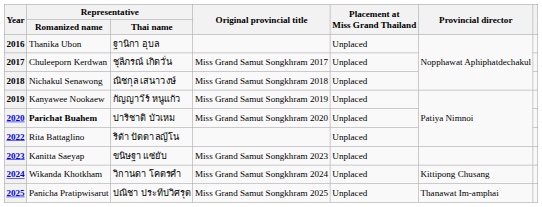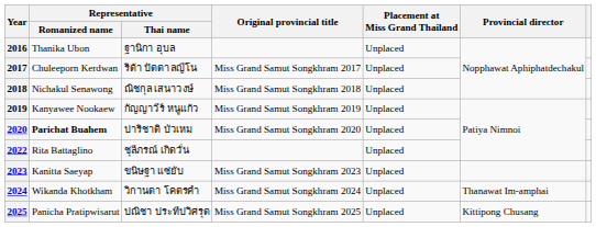 <table class="wikitable defaultcenter col2left col3left col6left" style="font-size:95%;">
 <tr>
 <th rowspan=2>Year</th>
 <th colspan=2>Representative</th>
 <th rowspan=2>Original provincial title</th>
 <th rowspan=2>Placement at<br>Miss Grand Thailand</th>
 <th rowspan=2>Provincial director</th>
 <th rowspan=2></th>
 </tr>
 <tr>
 <th>Romanized name</th>
 <th>Thai name</th>
 </tr>
 <tr>
 <th>2016</th>
 <td>Thanika Ubon</td>
 <td>ฐานิกา อุบล</td>
 <td></td>
 <td>Unplaced</td>
 <td rowspan=3>Nopphawat Aphiphatdechakul</td>
 <td></td>
 </tr>
 <tr>
 <th>2017</th>
 <td>Chuleeporn Kerdwan</td>
-<td>ชุลีภรณ์ เกิดวั่น</td>
+<td>ริต้า ปัตตาลญีโน</td>
 <td>Miss Grand Samut Songkhram 2017</td>
 <td>Unplaced</td>
 <td></td>
 </tr>
 <tr>
 <th>2018</th>
 <td>Nichakul Senawong</td>
 <td>ณิชกุล เสนาวงษ์</td>
 <td>Miss Grand Samut Songkhram 2018</td>
 <td>Unplaced</td>
 <td></td>
 </tr>
 <tr>
 <th>2019</th>
 <td>Kanyawee Nookaew</td>
 <td>กัญญาวีร์ หนูแก้ว</td>
 <td>Miss Grand Samut Songkhram 2019</td>
 <td>Unplaced</td>
 <td rowspan=3>Patiya Nimnoi</td>
 <td></td>
 </tr>
 <tr>
 <th><a href='#'>2020</a></th>
 <td><strong>Parichat Buahem</strong></td>
 <td>ปาริชาติ บัวเหม</td>
 <td>Miss Grand Samut Songkhram 2020</td>
 <td>Unplaced</td>
 <td></td>
 </tr>
 <tr>
 <th><a href='#'>2022</a></th>
 <td>Rita Battaglino</td>
-<td>ริต้า ปัตตาลญีโน</td>
+<td>ชุลีภรณ์ เกิดวั่น</td>
 <td></td>
 <td>Unplaced</td>
 <td></td>
 </tr>
 <tr>
 <th><a href='#'>2023</a></th>
 <td>Kanitta Saeyap</td>
 <td>ขนิษฐา แซ่ยับ</td>
 <td>Miss Grand Samut Songkhram 2023</td>
 <td>Unplaced</td>
 <td></td>
 <td></td>
 </tr>
 <tr>
 <th><a href='#'>2024</a></th>
 <td>Wikanda Khotkham</td>
 <td>วิกานดา โคตรคำ</td>
 <td>Miss Grand Samut Songkhram 2024</td>
 <td>Unplaced</td>
-<td>Kittipong Chusang</td>
+<td>Thanawat Im-amphai</td>
 <td></td>
 </tr>
 <tr>
 <th><a href='#'>2025</a></th>
 <td>Panicha Pratipwisarut</td>
 <td>ปณิชา ประทีปวิศรุต</td>
 <td>Miss Grand Samut Songkhram 2025</td>
 <td>Unplaced</td>
-<td>Thanawat Im-amphai</td>
+<td>Kittipong Chusang</td>
 <td></td>
 </tr>
 </table>
